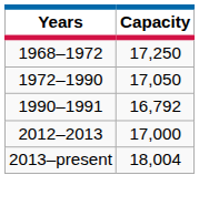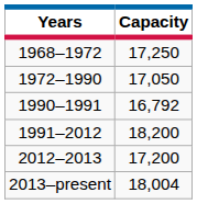 <table class="wikitable" style="text-align:center">
 <tr>
 <th style="background:#FFFFFF; border-top:#0069AA 5px solid; border-bottom:#D31245 5px solid;">Years</th>
 <th style="background:#FFFFFF; border-top:#0069AA 5px solid; border-bottom:#D31245 5px solid;">Capacity</th>
 </tr>
 <tr>
 <td>1968–1972</td>
 <td>17,250</td>
 </tr>
 <tr>
 <td>1972–1990</td>
 <td>17,050</td>
 </tr>
 <tr>
 <td>1990–1991</td>
 <td>16,792</td>
 </tr>
 <tr>
+<td>1991–2012</td>
+<td>18,200</td>
+</tr>
+<tr>
 <td>2012–2013</td>
-<td>17,000</td>
+<td>17,200</td>
 </tr>
 <tr>
 <td>2013–present</td>
 <td>18,004</td>
 </tr>
 </table>
